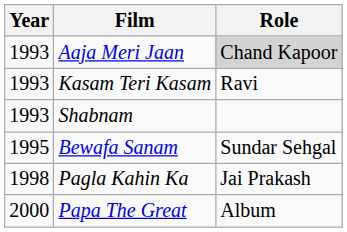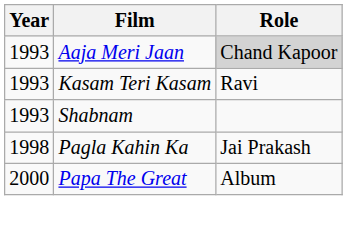 <table class="wikitable sortable">
 <tr>
 <th>Year</th>
 <th>Film</th>
 <th>Role</th>
 </tr>
 <tr>
 <td>1993</td>
 <td><em><a href='#'>Aaja Meri Jaan</a></em></td>
 <td style="background: lightgrey;">Chand Kapoor</td>
 </tr>
 <tr>
 <td>1993</td>
 <td><em>Kasam Teri Kasam </em></td>
 <td>Ravi</td>
 </tr>
 <tr>
 <td>1993</td>
 <td><em>Shabnam </em></td>
 <td></td>
 </tr>
 <tr>
-<td>1995</td>
-<td><em><a href='#'>Bewafa Sanam</a></em></td>
-<td>Sundar Sehgal</td>
-</tr>
-<tr>
 <td>1998</td>
 <td><em>Pagla Kahin Ka</em></td>
 <td>Jai Prakash</td>
 </tr>
 <tr>
 <td>2000</td>
 <td><em><a href='#'>Papa The Great</a> </em></td>
 <td>Album</td>
 </tr>
 </table>
